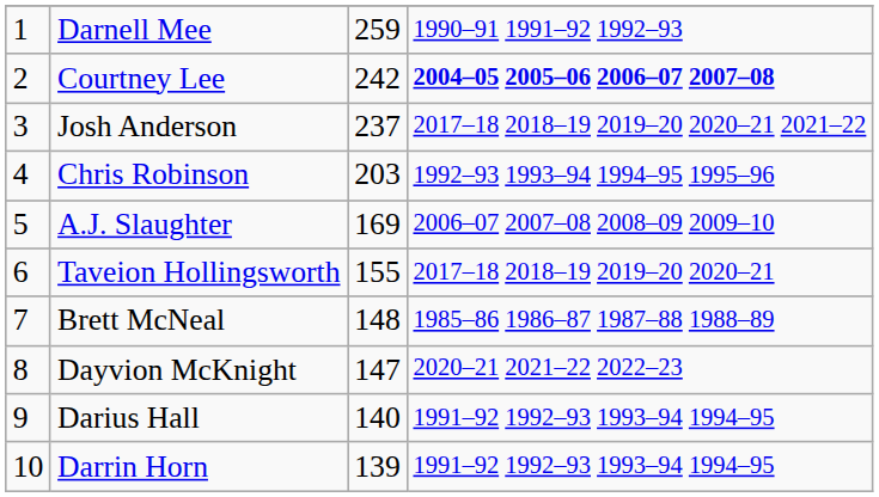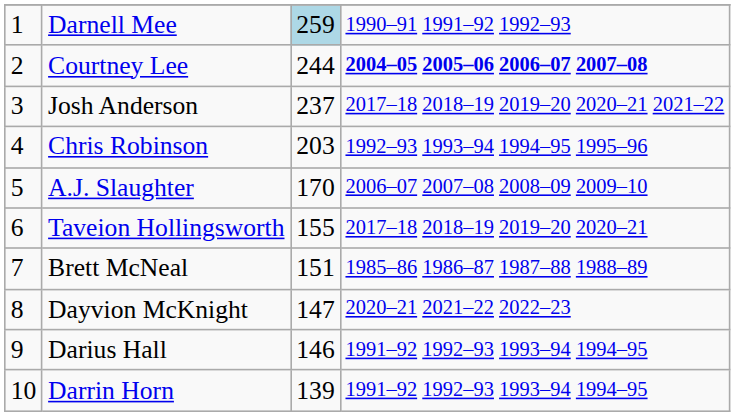 <table class="wikitable">
 <tr>
 </tr>
 <tr>
 <td>1</td>
 <td><a href='#'>Darnell Mee</a></td>
-<td>259</td>
+<td style="background: lightblue;">259</td>
 <td style="font-size:80%;"><a href='#'>1990–91</a> <a href='#'>1991–92</a> <a href='#'>1992–93</a></td>
 </tr>
 <tr>
 <td>2</td>
 <td><a href='#'>Courtney Lee</a></td>
-<td>242</td>
+<td>244</td>
 <td style="font-size:80%;"><strong><a href='#'>2004–05</a> <a href='#'>2005–06</a> <a href='#'>2006–07</a> <a href='#'>2007–08</a></strong></td>
 </tr>
 <tr>
 <td>3</td>
 <td>Josh Anderson</td>
 <td>237</td>
 <td style="font-size:80%;"><a href='#'>2017–18</a> <a href='#'>2018–19</a> <a href='#'>2019–20</a> <a href='#'>2020–21</a> <a href='#'>2021–22</a></td>
 </tr>
 <tr>
 <td>4</td>
 <td><a href='#'>Chris Robinson</a></td>
 <td>203</td>
 <td style="font-size:80%;"><a href='#'>1992–93</a> <a href='#'>1993–94</a> <a href='#'>1994–95</a> <a href='#'>1995–96</a></td>
 </tr>
 <tr>
 <td>5</td>
 <td><a href='#'>A.J. Slaughter</a></td>
-<td>169</td>
+<td>170</td>
 <td style="font-size:80%;"><a href='#'>2006–07</a> <a href='#'>2007–08</a> <a href='#'>2008–09</a> <a href='#'>2009–10</a></td>
 </tr>
 <tr>
 <td>6</td>
 <td><a href='#'>Taveion Hollingsworth</a></td>
 <td>155</td>
 <td style="font-size:80%;"><a href='#'>2017–18</a> <a href='#'>2018–19</a> <a href='#'>2019–20</a> <a href='#'>2020–21</a></td>
 </tr>
 <tr>
 <td>7</td>
 <td>Brett McNeal</td>
-<td>148</td>
+<td>151</td>
 <td style="font-size:80%;"><a href='#'>1985–86</a> <a href='#'>1986–87</a> <a href='#'>1987–88</a> <a href='#'>1988–89</a></td>
 </tr>
 <tr>
 <td>8</td>
 <td>Dayvion McKnight</td>
 <td>147</td>
 <td style="font-size:80%;"><a href='#'>2020–21</a> <a href='#'>2021–22</a> <a href='#'>2022–23</a></td>
 </tr>
 <tr>
 <td>9</td>
 <td>Darius Hall</td>
-<td>140</td>
+<td>146</td>
 <td style="font-size:80%;"><a href='#'>1991–92</a> <a href='#'>1992–93</a> <a href='#'>1993–94</a> <a href='#'>1994–95</a></td>
 </tr>
 <tr>
 <td>10</td>
 <td><a href='#'>Darrin Horn</a></td>
 <td>139</td>
 <td style="font-size:80%;"><a href='#'>1991–92</a> <a href='#'>1992–93</a> <a href='#'>1993–94</a> <a href='#'>1994–95</a></td>
 </tr>
 </table>
